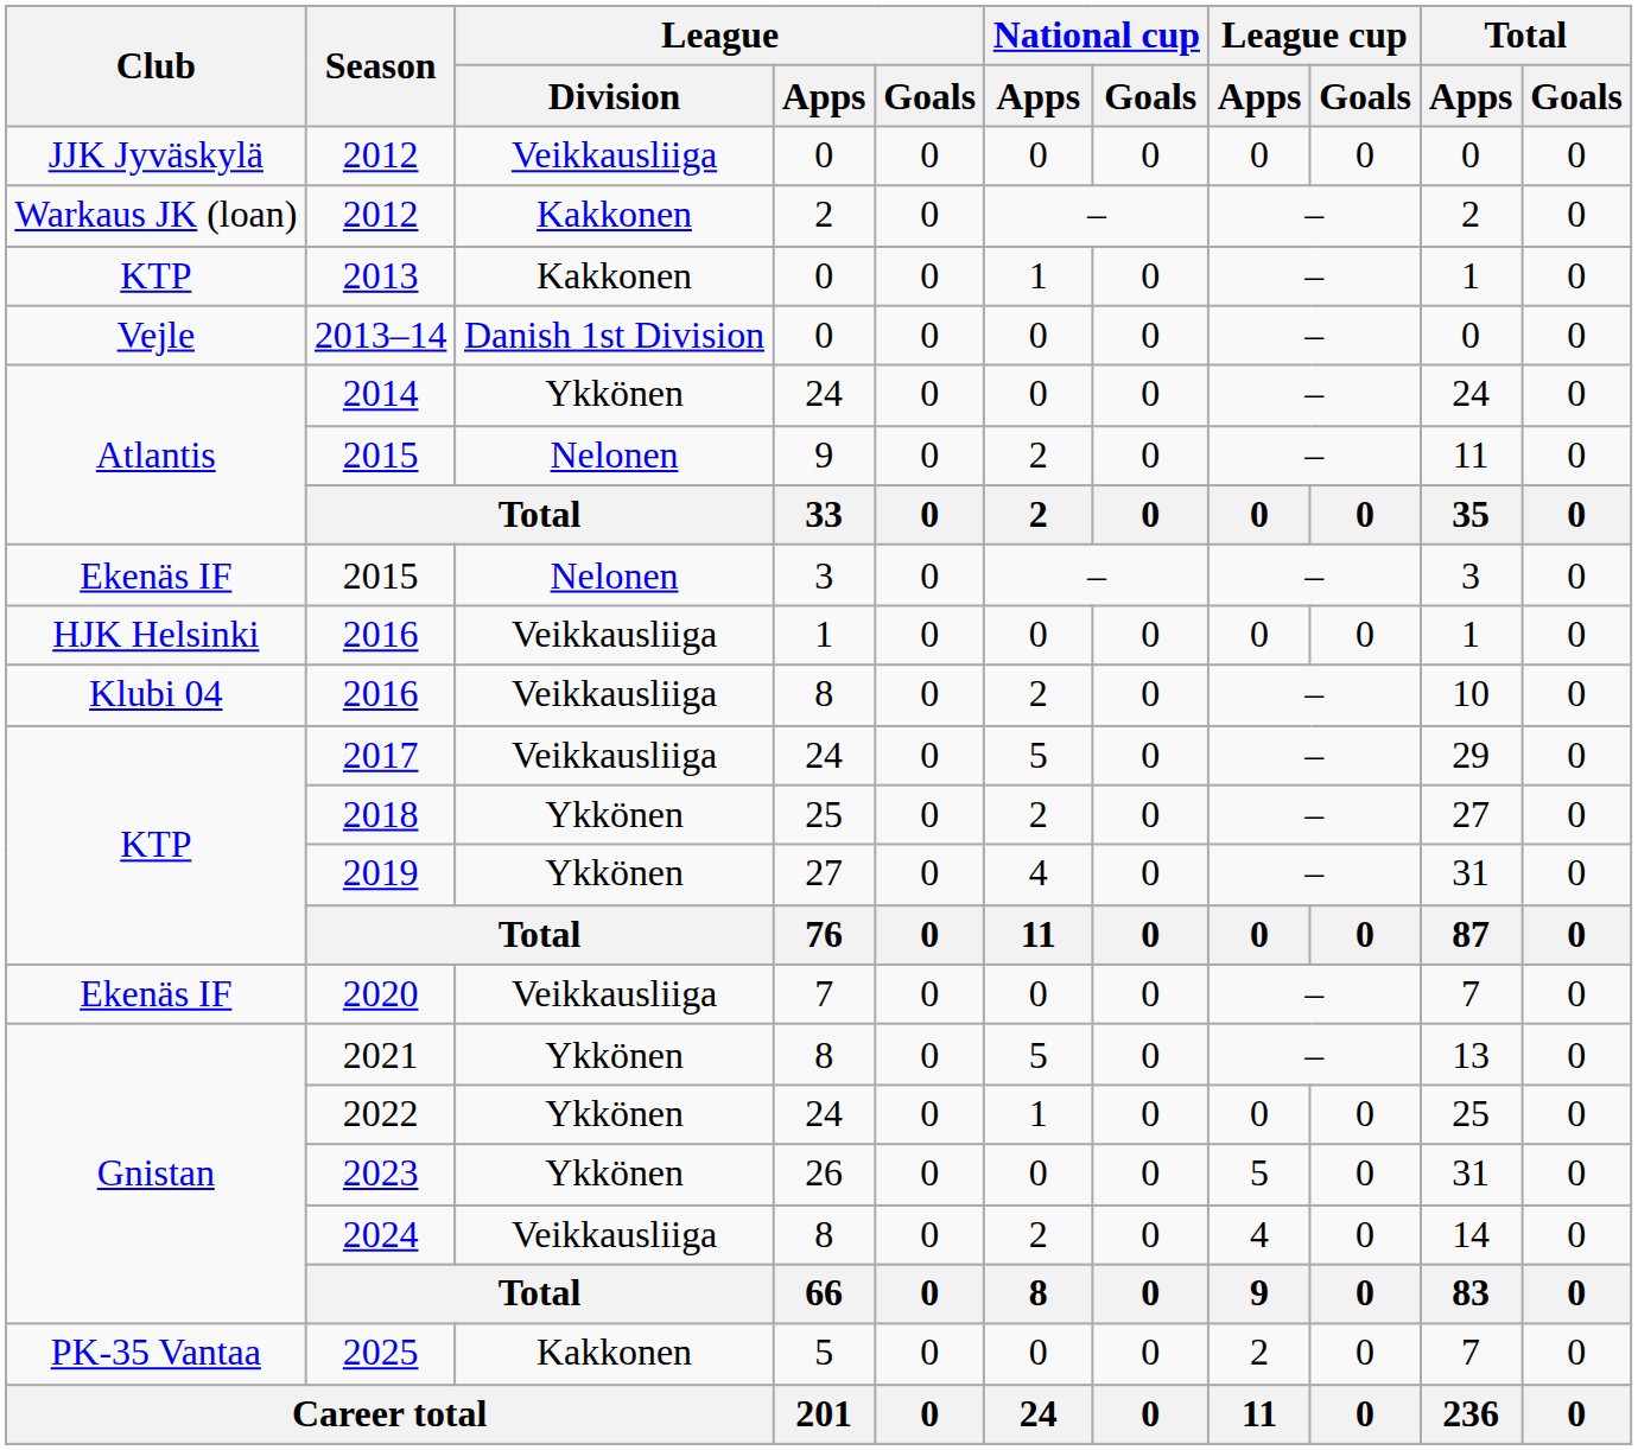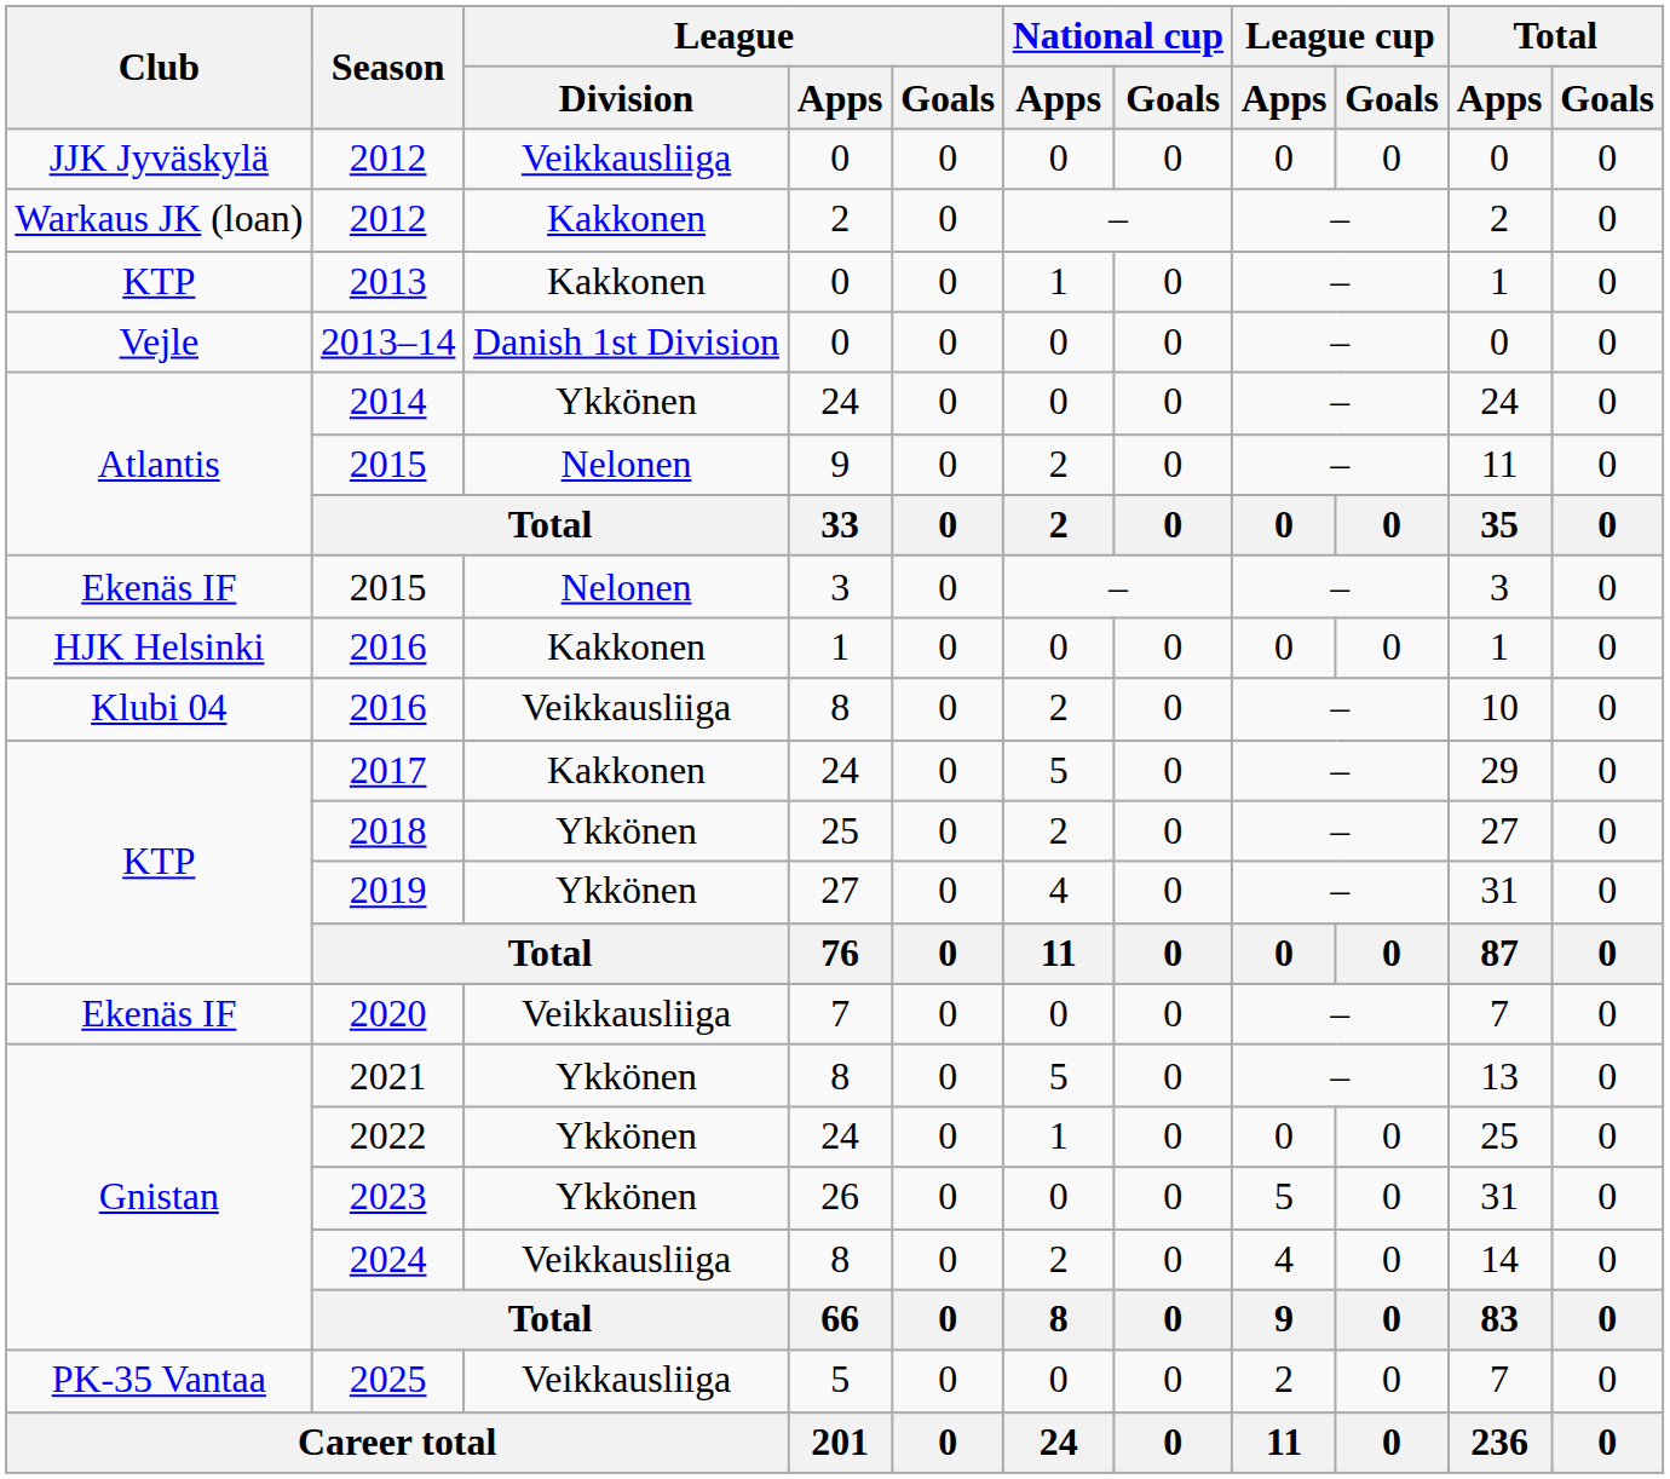 <table class="wikitable" style="text-align:center">
 <tr>
 <th rowspan="2">Club</th>
 <th rowspan="2">Season</th>
 <th colspan="3">League</th>
 <th colspan="2"><a href='#'>National cup</a></th>
 <th colspan="2">League cup</th>
 <th colspan="2">Total</th>
 </tr>
 <tr>
 <th>Division</th>
 <th>Apps</th>
 <th>Goals</th>
 <th>Apps</th>
 <th>Goals</th>
 <th>Apps</th>
 <th>Goals</th>
 <th>Apps</th>
 <th>Goals</th>
 </tr>
 <tr>
 <td><a href='#'>JJK Jyväskylä</a></td>
 <td><a href='#'>2012</a></td>
 <td><a href='#'>Veikkausliiga</a></td>
 <td>0</td>
 <td>0</td>
 <td>0</td>
 <td>0</td>
 <td>0</td>
 <td>0</td>
 <td>0</td>
 <td>0</td>
 </tr>
 <tr>
 <td><a href='#'>Warkaus JK</a> (loan)</td>
 <td><a href='#'>2012</a></td>
 <td><a href='#'>Kakkonen</a></td>
 <td>2</td>
 <td>0</td>
 <td colspan=2>–</td>
 <td colspan=2>–</td>
 <td>2</td>
 <td>0</td>
 </tr>
 <tr>
 <td><a href='#'>KTP</a></td>
 <td><a href='#'>2013</a></td>
 <td>Kakkonen</td>
 <td>0</td>
 <td>0</td>
 <td>1</td>
 <td>0</td>
 <td colspan=2>–</td>
 <td>1</td>
 <td>0</td>
 </tr>
 <tr>
 <td><a href='#'>Vejle</a></td>
 <td><a href='#'>2013–14</a></td>
 <td><a href='#'>Danish 1st Division</a></td>
 <td>0</td>
 <td>0</td>
 <td>0</td>
 <td>0</td>
 <td colspan=2>–</td>
 <td>0</td>
 <td>0</td>
 </tr>
 <tr>
 <td rowspan=3><a href='#'>Atlantis</a></td>
 <td><a href='#'>2014</a></td>
 <td>Ykkönen</td>
 <td>24</td>
 <td>0</td>
 <td>0</td>
 <td>0</td>
 <td colspan=2>–</td>
 <td>24</td>
 <td>0</td>
 </tr>
 <tr>
 <td><a href='#'>2015</a></td>
 <td><a href='#'>Nelonen</a></td>
 <td>9</td>
 <td>0</td>
 <td>2</td>
 <td>0</td>
 <td colspan=2>–</td>
 <td>11</td>
 <td>0</td>
 </tr>
 <tr>
 <th colspan=2>Total</th>
 <th>33</th>
 <th>0</th>
 <th>2</th>
 <th>0</th>
 <th>0</th>
 <th>0</th>
 <th>35</th>
 <th>0</th>
 </tr>
 <tr>
 <td><a href='#'>Ekenäs IF</a></td>
 <td>2015</td>
 <td><a href='#'>Nelonen</a></td>
 <td>3</td>
 <td>0</td>
 <td colspan=2>–</td>
 <td colspan=2>–</td>
 <td>3</td>
 <td>0</td>
 </tr>
 <tr>
 <td><a href='#'>HJK Helsinki</a></td>
 <td><a href='#'>2016</a></td>
-<td>Veikkausliiga</td>
+<td>Kakkonen</td>
 <td>1</td>
 <td>0</td>
 <td>0</td>
 <td>0</td>
 <td>0</td>
 <td>0</td>
 <td>1</td>
 <td>0</td>
 </tr>
 <tr>
 <td><a href='#'>Klubi 04</a></td>
 <td><a href='#'>2016</a></td>
 <td>Veikkausliiga</td>
 <td>8</td>
 <td>0</td>
 <td>2</td>
 <td>0</td>
 <td colspan=2>–</td>
 <td>10</td>
 <td>0</td>
 </tr>
 <tr>
 <td rowspan=4><a href='#'>KTP</a></td>
 <td><a href='#'>2017</a></td>
-<td>Veikkausliiga</td>
+<td>Kakkonen</td>
 <td>24</td>
 <td>0</td>
 <td>5</td>
 <td>0</td>
 <td colspan=2>–</td>
 <td>29</td>
 <td>0</td>
 </tr>
 <tr>
 <td><a href='#'>2018</a></td>
 <td>Ykkönen</td>
 <td>25</td>
 <td>0</td>
 <td>2</td>
 <td>0</td>
 <td colspan=2>–</td>
 <td>27</td>
 <td>0</td>
 </tr>
 <tr>
 <td><a href='#'>2019</a></td>
 <td>Ykkönen</td>
 <td>27</td>
 <td>0</td>
 <td>4</td>
 <td>0</td>
 <td colspan=2>–</td>
 <td>31</td>
 <td>0</td>
 </tr>
 <tr>
 <th colspan=2>Total</th>
 <th>76</th>
 <th>0</th>
 <th>11</th>
 <th>0</th>
 <th>0</th>
 <th>0</th>
 <th>87</th>
 <th>0</th>
 </tr>
 <tr>
 <td><a href='#'>Ekenäs IF</a></td>
 <td><a href='#'>2020</a></td>
 <td>Veikkausliiga</td>
 <td>7</td>
 <td>0</td>
 <td>0</td>
 <td>0</td>
 <td colspan=2>–</td>
 <td>7</td>
 <td>0</td>
 </tr>
 <tr>
 <td rowspan=5><a href='#'>Gnistan</a></td>
 <td>2021</td>
 <td>Ykkönen</td>
 <td>8</td>
 <td>0</td>
 <td>5</td>
 <td>0</td>
 <td colspan=2>–</td>
 <td>13</td>
 <td>0</td>
 </tr>
 <tr>
 <td>2022</td>
 <td>Ykkönen</td>
 <td>24</td>
 <td>0</td>
 <td>1</td>
 <td>0</td>
 <td>0</td>
 <td>0</td>
 <td>25</td>
 <td>0</td>
 </tr>
 <tr>
 <td><a href='#'>2023</a></td>
 <td>Ykkönen</td>
 <td>26</td>
 <td>0</td>
 <td>0</td>
 <td>0</td>
 <td>5</td>
 <td>0</td>
 <td>31</td>
 <td>0</td>
 </tr>
 <tr>
 <td><a href='#'>2024</a></td>
 <td>Veikkausliiga</td>
 <td>8</td>
 <td>0</td>
 <td>2</td>
 <td>0</td>
 <td>4</td>
 <td>0</td>
 <td>14</td>
 <td>0</td>
 </tr>
 <tr>
 <th colspan=2>Total</th>
 <th>66</th>
 <th>0</th>
 <th>8</th>
 <th>0</th>
 <th>9</th>
 <th>0</th>
 <th>83</th>
 <th>0</th>
 </tr>
 <tr>
 <td><a href='#'>PK-35 Vantaa</a></td>
 <td><a href='#'>2025</a></td>
-<td>Kakkonen</td>
+<td>Veikkausliiga</td>
 <td>5</td>
 <td>0</td>
 <td>0</td>
 <td>0</td>
 <td>2</td>
 <td>0</td>
 <td>7</td>
 <td>0</td>
 </tr>
 <tr>
 <th colspan="3">Career total</th>
 <th>201</th>
 <th>0</th>
 <th>24</th>
 <th>0</th>
 <th>11</th>
 <th>0</th>
 <th>236</th>
 <th>0</th>
 </tr>
 </table>
